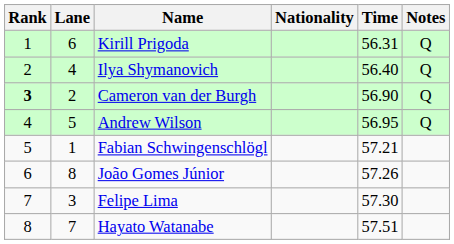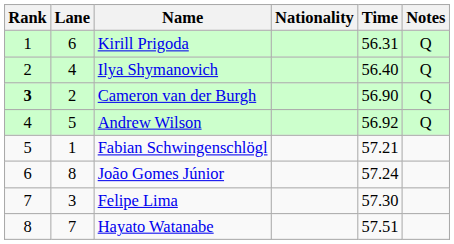 <table class="wikitable sortable" style="text-align:center">
 <tr>
 <th>Rank</th>
 <th>Lane</th>
 <th>Name</th>
 <th>Nationality</th>
 <th>Time</th>
 <th>Notes</th>
 </tr>
 <tr bgcolor=ccffcc>
 <td>1</td>
 <td>6</td>
 <td align=left><a href='#'>Kirill Prigoda</a></td>
 <td align=left></td>
 <td>56.31</td>
 <td>Q</td>
 </tr>
 <tr bgcolor=ccffcc>
 <td>2</td>
 <td>4</td>
 <td align=left><a href='#'>Ilya Shymanovich</a></td>
 <td align=left></td>
 <td>56.40</td>
 <td>Q</td>
 </tr>
 <tr bgcolor=ccffcc>
 <td><strong>3</strong></td>
 <td>2</td>
 <td align=left><a href='#'>Cameron van der Burgh</a></td>
 <td align=left></td>
 <td>56.90</td>
 <td>Q</td>
 </tr>
 <tr bgcolor=ccffcc>
 <td>4</td>
 <td>5</td>
 <td align=left><a href='#'>Andrew Wilson</a></td>
 <td align=left></td>
-<td>56.95</td>
+<td>56.92</td>
 <td>Q</td>
 </tr>
 <tr>
 <td>5</td>
 <td>1</td>
 <td align=left><a href='#'>Fabian Schwingenschlögl</a></td>
 <td align=left></td>
 <td>57.21</td>
 <td></td>
 </tr>
 <tr>
 <td>6</td>
 <td>8</td>
 <td align=left><a href='#'>João Gomes Júnior</a></td>
 <td align=left></td>
-<td>57.26</td>
+<td>57.24</td>
 <td></td>
 </tr>
 <tr>
 <td>7</td>
 <td>3</td>
 <td align=left><a href='#'>Felipe Lima</a></td>
 <td align=left></td>
 <td>57.30</td>
 <td></td>
 </tr>
 <tr>
 <td>8</td>
 <td>7</td>
 <td align=left><a href='#'>Hayato Watanabe</a></td>
 <td align=left></td>
 <td>57.51</td>
 <td></td>
 </tr>
 </table>
